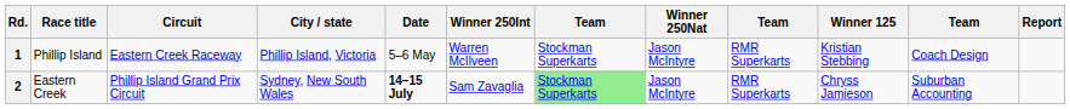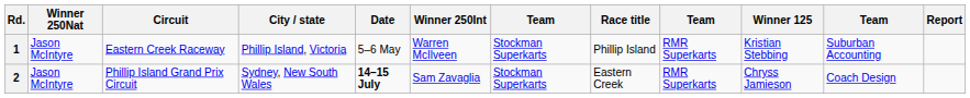 <table class="wikitable" style="font-size: 90%">
 <tr>
 <th>Rd.</th>
-<th>Race title</th>
+<th>Winner 250Nat</th>
 <th>Circuit</th>
 <th>City / state</th>
 <th>Date</th>
 <th>Winner 250Int</th>
 <th>Team</th>
-<th>Winner 250Nat</th>
+<th>Race title</th>
 <th>Team</th>
 <th>Winner 125</th>
 <th>Team</th>
 <th>Report</th>
 </tr>
 <tr>
 <th>1</th>
-<td> Phillip Island</td>
+<td><a href='#'>Jason McIntyre</a></td>
 <td><a href='#'>Eastern Creek Raceway</a></td>
 <td><a href='#'>Phillip Island</a>, <a href='#'>Victoria</a></td>
 <td>5–6 May</td>
 <td><a href='#'>Warren McIlveen</a></td>
 <td><a href='#'>Stockman Superkarts</a></td>
-<td><a href='#'>Jason McIntyre</a></td>
+<td> Phillip Island</td>
 <td><a href='#'>RMR Superkarts</a></td>
 <td><a href='#'>Kristian Stebbing</a></td>
-<td><a href='#'>Coach Design</a></td>
+<td><a href='#'>Suburban Accounting</a></td>
 <td></td>
 </tr>
 <tr>
 <th>2</th>
-<td> Eastern Creek</td>
+<td><a href='#'>Jason McIntyre</a></td>
 <td><a href='#'>Phillip Island Grand Prix Circuit</a></td>
 <td><a href='#'>Sydney</a>, <a href='#'>New South Wales</a></td>
 <td><strong>14–15 July</strong></td>
 <td><a href='#'>Sam Zavaglia</a></td>
-<td style="background: lightgreen;"><a href='#'>Stockman Superkarts</a></td>
-<td><a href='#'>Jason McIntyre</a></td>
+<td><a href='#'>Stockman Superkarts</a></td>
+<td> Eastern Creek</td>
 <td><a href='#'>RMR Superkarts</a></td>
 <td><a href='#'>Chryss Jamieson</a></td>
-<td><a href='#'>Suburban Accounting</a></td>
+<td><a href='#'>Coach Design</a></td>
 <td></td>
 </tr>
 </table>
